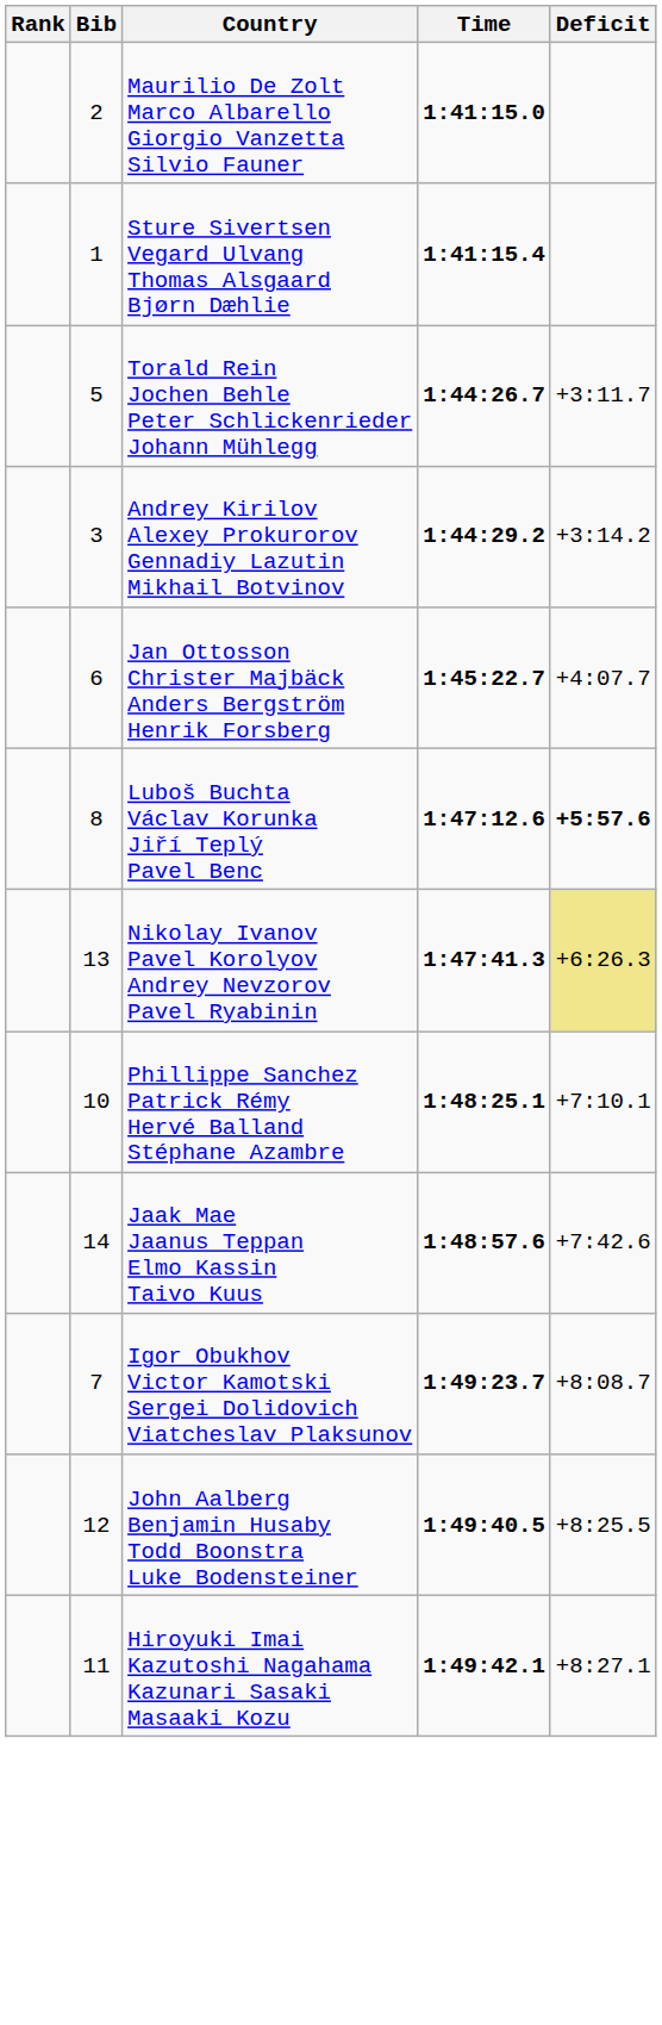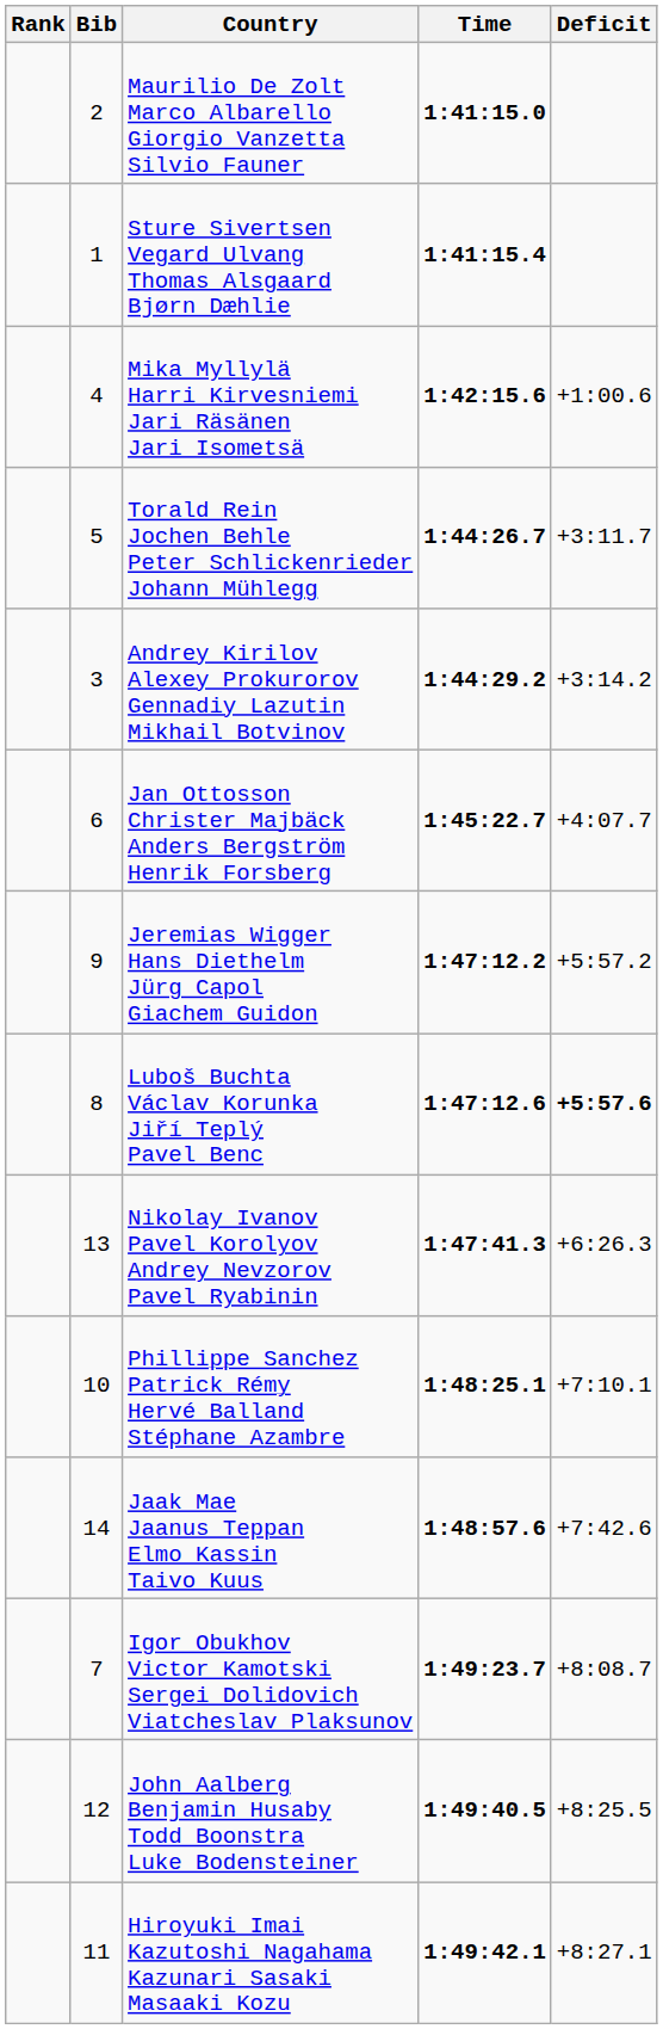 <table class="wikitable sortable" style="text-align:center">
 <tr>
 <th>Rank</th>
 <th>Bib</th>
 <th>Country</th>
 <th>Time</th>
 <th>Deficit</th>
 </tr>
 <tr>
 <td></td>
 <td>2</td>
 <td align="left"><br><a href='#'>Maurilio De Zolt</a><br> <a href='#'>Marco Albarello</a><br><a href='#'>Giorgio Vanzetta</a><br><a href='#'>Silvio Fauner</a></td>
 <td><strong>1:41:15.0</strong></td>
 <td></td>
 </tr>
 <tr>
 <td></td>
 <td>1</td>
 <td align="left"><br><a href='#'>Sture Sivertsen</a><br> <a href='#'>Vegard Ulvang</a><br><a href='#'>Thomas Alsgaard</a><br><a href='#'>Bjørn Dæhlie</a></td>
 <td><strong>1:41:15.4</strong></td>
 <td></td>
 </tr>
 <tr>
 <td></td>
+<td>4</td>
+<td align="left"><br><a href='#'>Mika Myllylä</a><br> <a href='#'>Harri Kirvesniemi</a><br><a href='#'>Jari Räsänen</a><br><a href='#'>Jari Isometsä</a></td>
+<td><strong>1:42:15.6</strong></td>
+<td>+1:00.6</td>
+</tr>
+<tr>
+<td></td>
 <td>5</td>
 <td align="left"><br><a href='#'>Torald Rein</a><br> <a href='#'>Jochen Behle</a><br><a href='#'>Peter Schlickenrieder</a><br><a href='#'>Johann Mühlegg</a></td>
 <td><strong>1:44:26.7</strong></td>
 <td>+3:11.7</td>
 </tr>
 <tr>
 <td></td>
 <td>3</td>
 <td align="left"><br><a href='#'>Andrey Kirilov</a><br> <a href='#'>Alexey Prokurorov</a><br><a href='#'>Gennadiy Lazutin</a><br><a href='#'>Mikhail Botvinov</a></td>
 <td><strong>1:44:29.2</strong></td>
 <td>+3:14.2</td>
 </tr>
 <tr>
 <td></td>
 <td>6</td>
 <td align="left"><br><a href='#'>Jan Ottosson</a><br> <a href='#'>Christer Majbäck</a><br><a href='#'>Anders Bergström</a><br><a href='#'>Henrik Forsberg</a></td>
 <td><strong>1:45:22.7</strong></td>
 <td>+4:07.7</td>
 </tr>
 <tr>
 <td></td>
+<td>9</td>
+<td align="left"><br><a href='#'>Jeremias Wigger</a><br> <a href='#'>Hans Diethelm</a><br><a href='#'>Jürg Capol</a><br><a href='#'>Giachem Guidon</a></td>
+<td><strong>1:47:12.2</strong></td>
+<td>+5:57.2</td>
+</tr>
+<tr>
+<td></td>
 <td>8</td>
 <td align="left"><br><a href='#'>Luboš Buchta</a><br> <a href='#'>Václav Korunka</a><br><a href='#'>Jiří Teplý</a><br><a href='#'>Pavel Benc</a></td>
 <td><strong>1:47:12.6</strong></td>
 <td><strong>+5:57.6</strong></td>
 </tr>
 <tr>
 <td></td>
 <td>13</td>
 <td align="left"><br><a href='#'>Nikolay Ivanov</a><br> <a href='#'>Pavel Korolyov</a><br><a href='#'>Andrey Nevzorov</a><br><a href='#'>Pavel Ryabinin</a></td>
 <td><strong>1:47:41.3</strong></td>
-<td style="background: khaki;">+6:26.3</td>
+<td>+6:26.3</td>
 </tr>
 <tr>
 <td></td>
 <td>10</td>
 <td align="left"><br><a href='#'>Phillippe Sanchez</a><br> <a href='#'>Patrick Rémy</a><br><a href='#'>Hervé Balland</a><br><a href='#'>Stéphane Azambre</a></td>
 <td><strong>1:48:25.1</strong></td>
 <td>+7:10.1</td>
 </tr>
 <tr>
 <td></td>
 <td>14</td>
 <td align="left"><br><a href='#'>Jaak Mae</a><br> <a href='#'>Jaanus Teppan</a><br><a href='#'>Elmo Kassin</a><br><a href='#'>Taivo Kuus</a></td>
 <td><strong>1:48:57.6</strong></td>
 <td>+7:42.6</td>
 </tr>
 <tr>
 <td></td>
 <td>7</td>
 <td align="left"><br><a href='#'>Igor Obukhov</a><br> <a href='#'>Victor Kamotski</a><br><a href='#'>Sergei Dolidovich</a><br><a href='#'>Viatcheslav Plaksunov</a></td>
 <td><strong>1:49:23.7</strong></td>
 <td>+8:08.7</td>
 </tr>
 <tr>
 <td></td>
 <td>12</td>
 <td align="left"><br><a href='#'>John Aalberg</a><br> <a href='#'>Benjamin Husaby</a><br><a href='#'>Todd Boonstra</a><br><a href='#'>Luke Bodensteiner</a></td>
 <td><strong>1:49:40.5</strong></td>
 <td>+8:25.5</td>
 </tr>
 <tr>
 <td></td>
 <td>11</td>
 <td align="left"><br><a href='#'>Hiroyuki Imai</a><br> <a href='#'>Kazutoshi Nagahama</a><br><a href='#'>Kazunari Sasaki</a><br><a href='#'>Masaaki Kozu</a></td>
 <td><strong>1:49:42.1</strong></td>
 <td>+8:27.1</td>
 </tr>
 </table>
